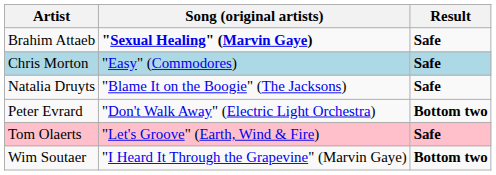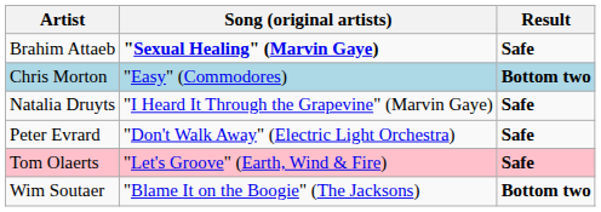 <table class=wikitable>
 <tr>
 <th>Artist</th>
 <th>Song (original artists)</th>
 <th>Result</th>
 </tr>
 <tr>
 <td>Brahim Attaeb</td>
 <td><strong>"<a href='#'>Sexual Healing</a>" (<a href='#'>Marvin Gaye</a>)</strong></td>
 <td><strong>Safe</strong></td>
 </tr>
 <tr style="background:lightblue;">
 <td>Chris Morton</td>
 <td>"<a href='#'>Easy</a>" (<a href='#'>Commodores</a>)</td>
-<td><strong>Safe</strong></td>
+<td><strong>Bottom two</strong></td>
 </tr>
 <tr>
 <td>Natalia Druyts</td>
-<td>"<a href='#'>Blame It on the Boogie</a>" (<a href='#'>The Jacksons</a>)</td>
+<td>"<a href='#'>I Heard It Through the Grapevine</a>" (Marvin Gaye)</td>
 <td><strong>Safe</strong></td>
 </tr>
 <tr>
 <td>Peter Evrard</td>
 <td>"<a href='#'>Don't Walk Away</a>" (<a href='#'>Electric Light Orchestra</a>)</td>
-<td><strong>Bottom two</strong></td>
+<td><strong>Safe</strong></td>
 </tr>
 <tr style="background:pink;">
 <td>Tom Olaerts</td>
 <td>"<a href='#'>Let's Groove</a>" (<a href='#'>Earth, Wind & Fire</a>)</td>
 <td><strong>Safe</strong></td>
 </tr>
 <tr>
 <td>Wim Soutaer</td>
-<td>"<a href='#'>I Heard It Through the Grapevine</a>" (Marvin Gaye)</td>
+<td>"<a href='#'>Blame It on the Boogie</a>" (<a href='#'>The Jacksons</a>)</td>
 <td><strong>Bottom two</strong></td>
 </tr>
 </table>
